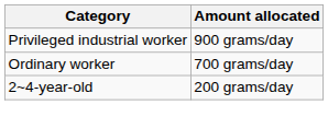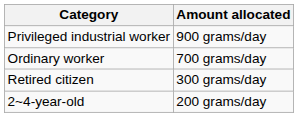 <table class="wikitable">
 <tr>
 <th>Category</th>
 <th>Amount allocated</th>
 </tr>
 <tr>
 <td>Privileged industrial worker</td>
 <td>900 grams/day</td>
 </tr>
 <tr>
 <td>Ordinary worker</td>
 <td>700 grams/day</td>
 </tr>
 <tr>
+<td>Retired citizen</td>
+<td>300 grams/day</td>
+</tr>
+<tr>
 <td>2~4-year-old</td>
 <td>200 grams/day</td>
 </tr>
 </table>
